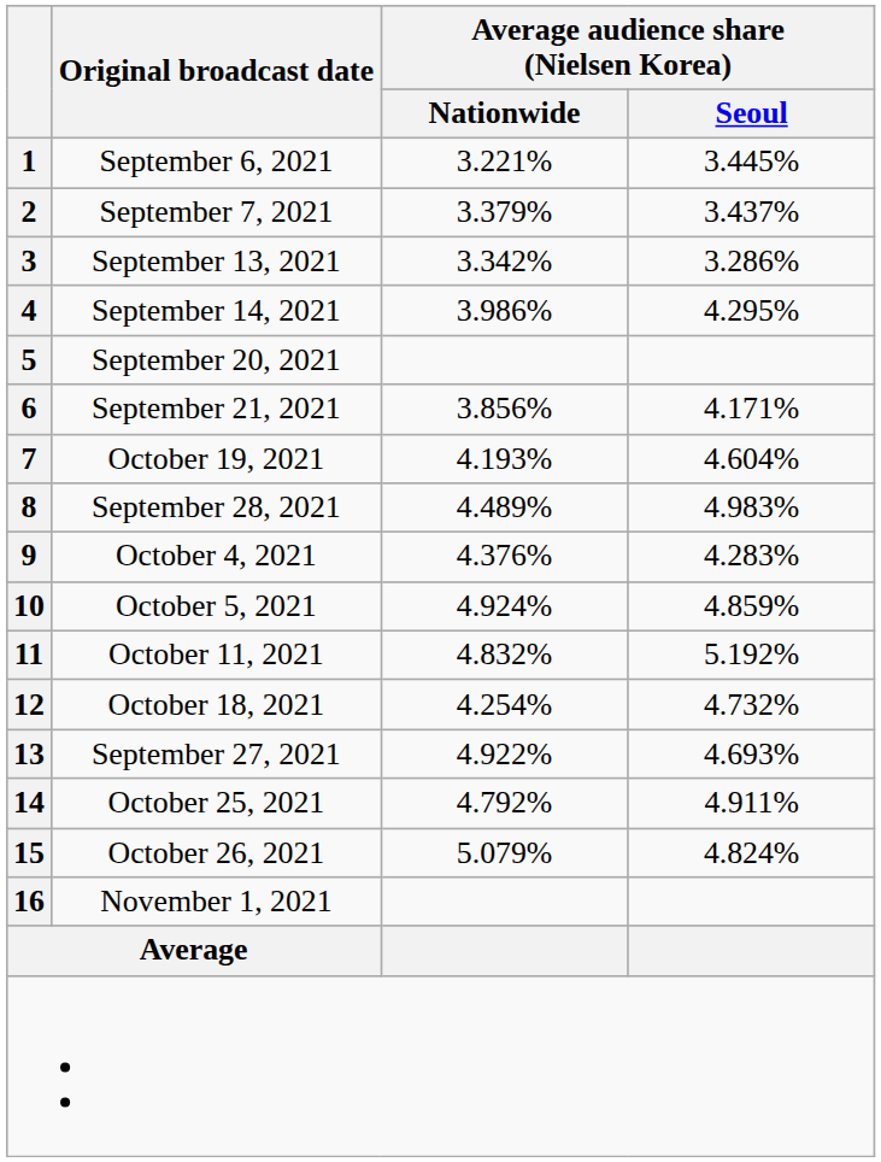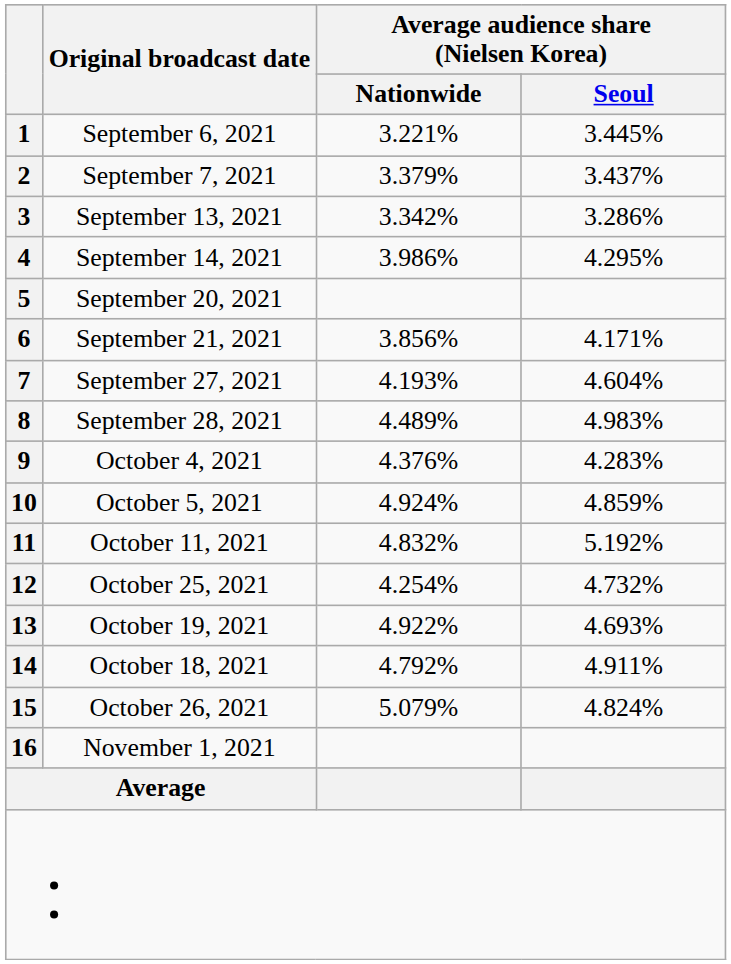 <table class="wikitable" style="text-align:center; max-width:600px; margin-left: auto; margin-right: auto; border: none;">
 <tr>
 </tr>
 <tr>
 <th rowspan="2"></th>
 <th rowspan="2">Original broadcast date</th>
 <th colspan="2">Average audience share<br>(Nielsen Korea)</th>
 </tr>
 <tr>
 <th width="120">Nationwide</th>
 <th width="120"><a href='#'>Seoul</a></th>
 </tr>
 <tr>
 <th>1</th>
 <td>September 6, 2021</td>
 <td>3.221% </td>
 <td>3.445% </td>
 </tr>
 <tr>
 <th>2</th>
 <td>September 7, 2021</td>
 <td>3.379% </td>
 <td>3.437% </td>
 </tr>
 <tr>
 <th>3</th>
 <td>September 13, 2021</td>
 <td>3.342% </td>
 <td>3.286% </td>
 </tr>
 <tr>
 <th>4</th>
 <td>September 14, 2021</td>
 <td>3.986% </td>
 <td>4.295% </td>
 </tr>
 <tr>
 <th>5</th>
 <td>September 20, 2021</td>
 <td> </td>
 <td> </td>
 </tr>
 <tr>
 <th>6</th>
 <td>September 21, 2021</td>
 <td>3.856% </td>
 <td>4.171% </td>
 </tr>
 <tr>
 <th>7</th>
-<td>October 19, 2021</td>
+<td>September 27, 2021</td>
 <td>4.193% </td>
 <td>4.604% </td>
 </tr>
 <tr>
 <th>8</th>
 <td>September 28, 2021</td>
 <td>4.489% </td>
 <td>4.983% </td>
 </tr>
 <tr>
 <th>9</th>
 <td>October 4, 2021</td>
 <td>4.376% </td>
 <td>4.283% </td>
 </tr>
 <tr>
 <th>10</th>
 <td>October 5, 2021</td>
 <td>4.924% </td>
 <td>4.859% </td>
 </tr>
 <tr>
 <th>11</th>
 <td>October 11, 2021</td>
 <td>4.832% </td>
 <td>5.192% </td>
 </tr>
 <tr>
 <th>12</th>
-<td>October 18, 2021</td>
+<td>October 25, 2021</td>
 <td>4.254% </td>
 <td>4.732% </td>
 </tr>
 <tr>
 <th>13</th>
-<td>September 27, 2021</td>
+<td>October 19, 2021</td>
 <td>4.922% </td>
 <td>4.693% </td>
 </tr>
 <tr>
 <th>14</th>
-<td>October 25, 2021</td>
+<td>October 18, 2021</td>
 <td>4.792% </td>
 <td>4.911% </td>
 </tr>
 <tr>
 <th>15</th>
 <td>October 26, 2021</td>
 <td>5.079% </td>
 <td>4.824% </td>
 </tr>
 <tr>
 <th>16</th>
 <td>November 1, 2021</td>
 <td> </td>
 <td> </td>
 </tr>
 <tr>
 <th colspan="2">Average</th>
 <th></th>
 <th></th>
 </tr>
 <tr>
 <td colspan="4"><br><ul><li></li><li></li></ul></td>
 </tr>
 </table>
